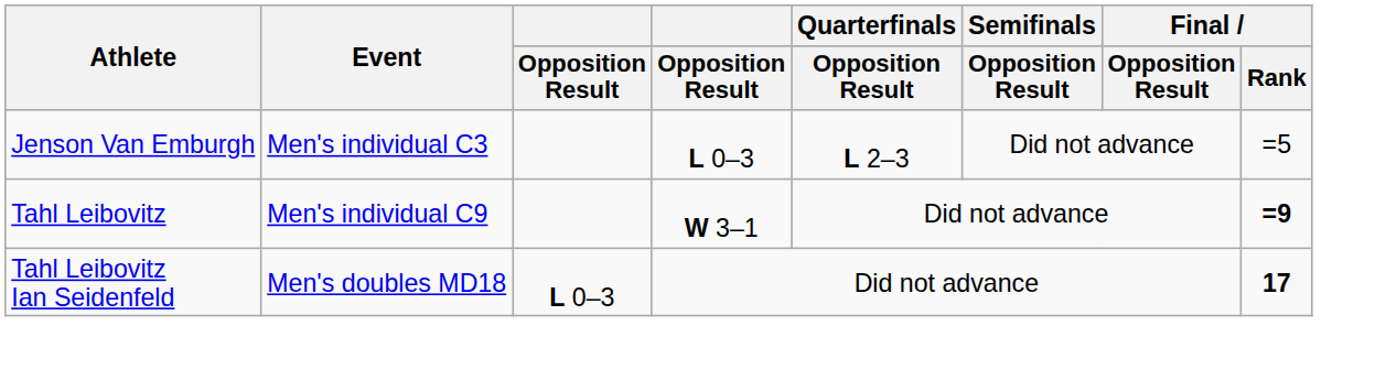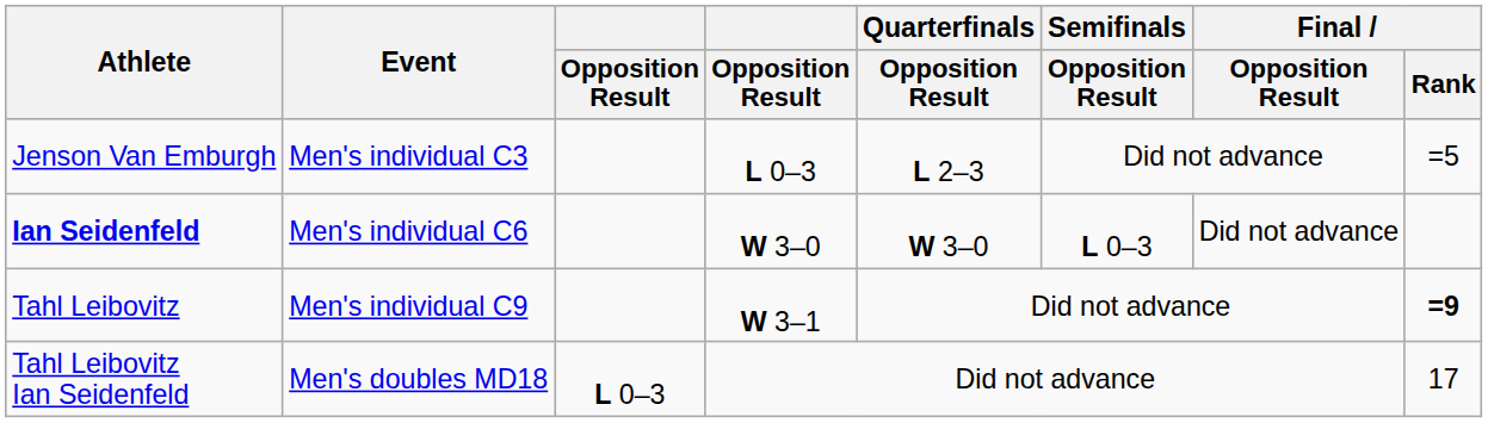 <table class=wikitable style=font-size:90%;text-align:center>
 <tr>
 <th rowspan=2>Athlete</th>
 <th rowspan=2>Event</th>
 <th></th>
 <th></th>
 <th>Quarterfinals</th>
 <th>Semifinals</th>
 <th colspan=2>Final / </th>
 </tr>
 <tr style=font-size:95%>
 <th>Opposition<br>Result</th>
 <th>Opposition<br>Result</th>
 <th>Opposition<br>Result</th>
 <th>Opposition<br>Result</th>
 <th>Opposition<br>Result</th>
 <th>Rank</th>
 </tr>
 <tr>
 <td align=left><a href='#'>Jenson Van Emburgh</a></td>
 <td align=left><a href='#'>Men's individual C3</a></td>
 <td></td>
 <td><br><strong>L</strong> 0–3</td>
 <td><br><strong>L</strong> 2–3</td>
 <td colspan=2>Did not advance</td>
 <td>=5</td>
 </tr>
 <tr>
+<td align=left><strong><a href='#'>Ian Seidenfeld</a></strong></td>
+<td align=left><a href='#'>Men's individual C6</a></td>
+<td></td>
+<td><br><strong>W</strong> 3–0</td>
+<td><br><strong>W</strong> 3–0</td>
+<td><br><strong>L</strong> 0–3</td>
+<td>Did not advance</td>
+<td></td>
+</tr>
+<tr>
 <td align=left><a href='#'>Tahl Leibovitz</a></td>
 <td align=left><a href='#'>Men's individual C9</a></td>
 <td></td>
 <td><br><strong>W</strong> 3–1</td>
 <td colspan=3>Did not advance</td>
 <td><strong>=9</strong></td>
 </tr>
 <tr>
 <td align=left><a href='#'>Tahl Leibovitz</a><br><a href='#'>Ian Seidenfeld</a></td>
 <td align=left><a href='#'>Men's doubles MD18</a></td>
 <td><br><strong>L</strong> 0–3</td>
 <td colspan=4>Did not advance</td>
-<td><strong>17</strong></td>
+<td>17</td>
 </tr>
 </table>
